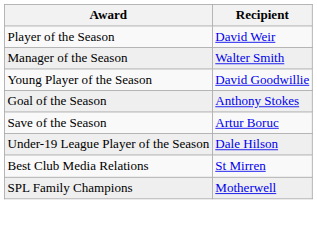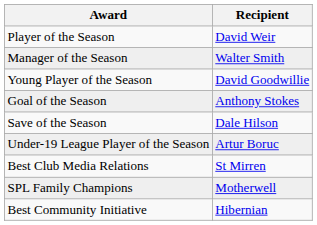 <table class="wikitable" style="font-size:95%">
 <tr>
 <th>Award</th>
 <th>Recipient</th>
 </tr>
 <tr>
 <td>Player of the Season</td>
 <td> <a href='#'>David Weir</a></td>
 </tr>
 <tr style="background:#efefef;">
 <td>Manager of the Season</td>
 <td> <a href='#'>Walter Smith</a></td>
 </tr>
 <tr>
 <td>Young Player of the Season</td>
 <td> <a href='#'>David Goodwillie</a></td>
 </tr>
 <tr style="background:#efefef;">
 <td>Goal of the Season</td>
 <td> <a href='#'>Anthony Stokes</a></td>
 </tr>
 <tr>
 <td>Save of the Season</td>
-<td> <a href='#'>Artur Boruc</a></td>
+<td> <a href='#'>Dale Hilson</a></td>
 </tr>
 <tr style="background:#efefef;">
 <td>Under-19 League Player of the Season</td>
-<td> <a href='#'>Dale Hilson</a></td>
+<td> <a href='#'>Artur Boruc</a></td>
 </tr>
 <tr>
 <td>Best Club Media Relations</td>
 <td><a href='#'>St Mirren</a></td>
 </tr>
 <tr style="background:#efefef;">
 <td>SPL Family Champions</td>
 <td><a href='#'>Motherwell</a></td>
 </tr>
+<tr>
+<td>Best Community Initiative</td>
+<td><a href='#'>Hibernian</a></td>
+</tr>
 </table>
